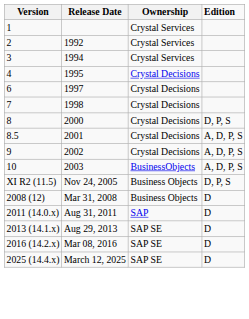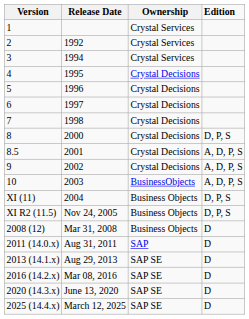 <table class="wikitable">
 <tr>
 <th>Version</th>
 <th>Release Date</th>
 <th>Ownership</th>
 <td><strong>Edition</strong></td>
 </tr>
 <tr>
 <td>1</td>
 <td> </td>
 <td>Crystal Services</td>
 <td> </td>
 </tr>
 <tr>
 <td>2</td>
 <td>1992</td>
 <td>Crystal Services</td>
 <td> </td>
 </tr>
 <tr>
 <td>3</td>
 <td>1994</td>
 <td>Crystal Services</td>
 <td> </td>
 </tr>
 <tr>
 <td>4</td>
 <td>1995</td>
 <td><a href='#'>Crystal Decisions</a></td>
+<td> </td>
+</tr>
+<tr>
+<td>5</td>
+<td>1996</td>
+<td>Crystal Decisions</td>
 <td> </td>
 </tr>
 <tr>
 <td>6</td>
 <td>1997</td>
 <td>Crystal Decisions</td>
 <td> </td>
 </tr>
 <tr>
 <td>7</td>
 <td>1998</td>
 <td>Crystal Decisions</td>
 <td> </td>
 </tr>
 <tr>
 <td>8</td>
 <td>2000</td>
 <td>Crystal Decisions</td>
 <td>D, P, S</td>
 </tr>
 <tr>
 <td>8.5</td>
 <td>2001</td>
 <td>Crystal Decisions</td>
 <td>A, D, P, S</td>
 </tr>
 <tr>
 <td>9</td>
 <td>2002</td>
 <td>Crystal Decisions</td>
 <td>A, D, P, S</td>
 </tr>
 <tr>
 <td>10</td>
 <td>2003</td>
 <td><a href='#'>BusinessObjects</a></td>
 <td>A, D, P, S</td>
 </tr>
 <tr>
+<td>XI (11)</td>
+<td>2004</td>
+<td>Business Objects</td>
+<td>D, P, S</td>
+</tr>
+<tr>
 <td>XI R2 (11.5)</td>
 <td>Nov 24, 2005</td>
 <td>Business Objects</td>
 <td>D, P, S</td>
 </tr>
 <tr>
 <td>2008 (12)</td>
 <td>Mar 31, 2008</td>
 <td>Business Objects</td>
 <td>D</td>
 </tr>
 <tr>
 <td>2011 (14.0.x)</td>
 <td>Aug 31, 2011</td>
 <td><a href='#'>SAP</a></td>
 <td>D</td>
 </tr>
 <tr>
 <td>2013 (14.1.x)</td>
 <td>Aug 29, 2013</td>
 <td>SAP SE</td>
 <td>D</td>
 </tr>
 <tr>
 <td>2016 (14.2.x)</td>
 <td>Mar 08, 2016</td>
 <td>SAP SE</td>
 <td>D</td>
 </tr>
 <tr>
+<td>2020 (14.3.x)</td>
+<td>June 13, 2020</td>
+<td>SAP SE</td>
+<td>D</td>
+</tr>
+<tr>
 <td>2025 (14.4.x)</td>
 <td>March 12, 2025</td>
 <td>SAP SE</td>
 <td>D</td>
 </tr>
 </table>
